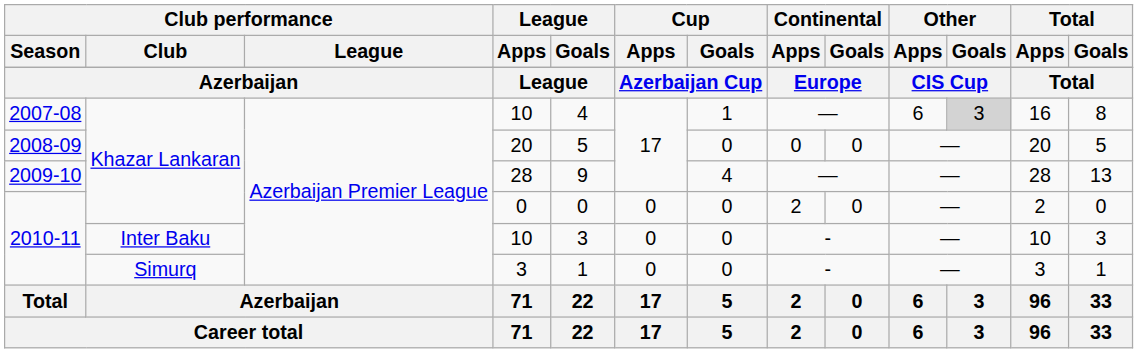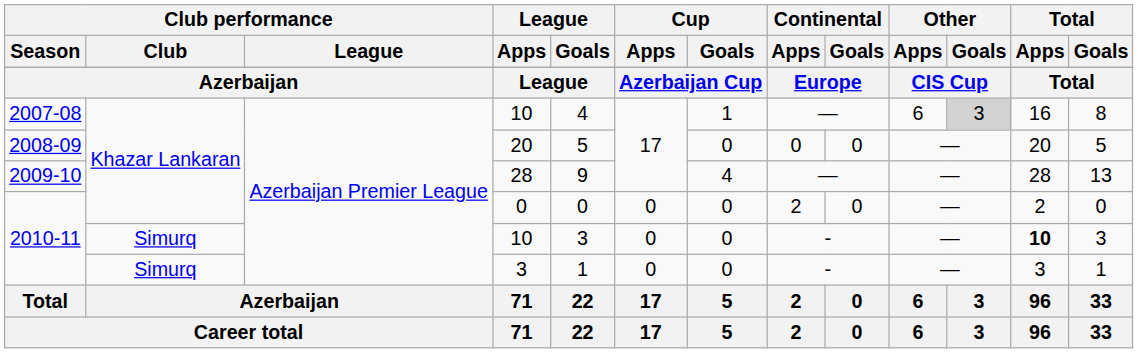 <table class="wikitable" style="text-align:center">
 <tr>
 <th colspan=3>Club performance</th>
 <th colspan=2>League</th>
 <th colspan=2>Cup</th>
 <th colspan=2>Continental</th>
 <th colspan=2>Other</th>
 <th colspan=2>Total</th>
 </tr>
 <tr>
 <th>Season</th>
 <th>Club</th>
 <th>League</th>
 <th>Apps</th>
 <th>Goals</th>
 <th>Apps</th>
 <th>Goals</th>
 <th>Apps</th>
 <th>Goals</th>
 <th>Apps</th>
 <th>Goals</th>
 <th>Apps</th>
 <th>Goals</th>
 </tr>
 <tr>
 </tr>
 <tr>
 <th colspan=3>Azerbaijan</th>
 <th colspan=2>League</th>
 <th colspan=2><a href='#'>Azerbaijan Cup</a></th>
 <th colspan=2><a href='#'>Europe</a></th>
 <th colspan=2><a href='#'>CIS Cup</a></th>
 <th colspan=2>Total</th>
 </tr>
 <tr>
 <td><a href='#'>2007-08</a></td>
 <td rowspan="4"><a href='#'>Khazar Lankaran</a></td>
 <td rowspan="6"><a href='#'>Azerbaijan Premier League</a></td>
 <td>10</td>
 <td>4</td>
 <td rowspan="3">17</td>
 <td>1</td>
 <td colspan="2">—</td>
 <td>6</td>
 <td style="background: lightgrey;">3</td>
 <td>16</td>
 <td>8</td>
 </tr>
 <tr>
 <td><a href='#'>2008-09</a></td>
 <td>20</td>
 <td>5</td>
 <td>0</td>
 <td>0</td>
 <td>0</td>
 <td colspan="2">—</td>
 <td>20</td>
 <td>5</td>
 </tr>
 <tr>
 <td><a href='#'>2009-10</a></td>
 <td>28</td>
 <td>9</td>
 <td>4</td>
 <td colspan="2">—</td>
 <td colspan="2">—</td>
 <td>28</td>
 <td>13</td>
 </tr>
 <tr>
 <td rowspan="3"><a href='#'>2010-11</a></td>
 <td>0</td>
 <td>0</td>
 <td>0</td>
 <td>0</td>
 <td>2</td>
 <td>0</td>
 <td colspan="2">—</td>
 <td>2</td>
 <td>0</td>
 </tr>
 <tr>
-<td><a href='#'>Inter Baku</a></td>
+<td><a href='#'>Simurq</a></td>
 <td>10</td>
 <td>3</td>
 <td>0</td>
 <td>0</td>
 <td colspan="2">-</td>
 <td colspan="2">—</td>
-<td>10</td>
+<td><strong>10</strong></td>
 <td>3</td>
 </tr>
 <tr>
 <td><a href='#'>Simurq</a></td>
 <td>3</td>
 <td>1</td>
 <td>0</td>
 <td>0</td>
 <td colspan="2">-</td>
 <td colspan="2">—</td>
 <td>3</td>
 <td>1</td>
 </tr>
 <tr>
 <th rowspan=1>Total</th>
 <th colspan=2>Azerbaijan</th>
 <th>71</th>
 <th>22</th>
 <th>17</th>
 <th>5</th>
 <th>2</th>
 <th>0</th>
 <th>6</th>
 <th>3</th>
 <th>96</th>
 <th>33</th>
 </tr>
 <tr>
 <th colspan=3>Career total</th>
 <th>71</th>
 <th>22</th>
 <th>17</th>
 <th>5</th>
 <th>2</th>
 <th>0</th>
 <th>6</th>
 <th>3</th>
 <th>96</th>
 <th>33</th>
 </tr>
 </table>
